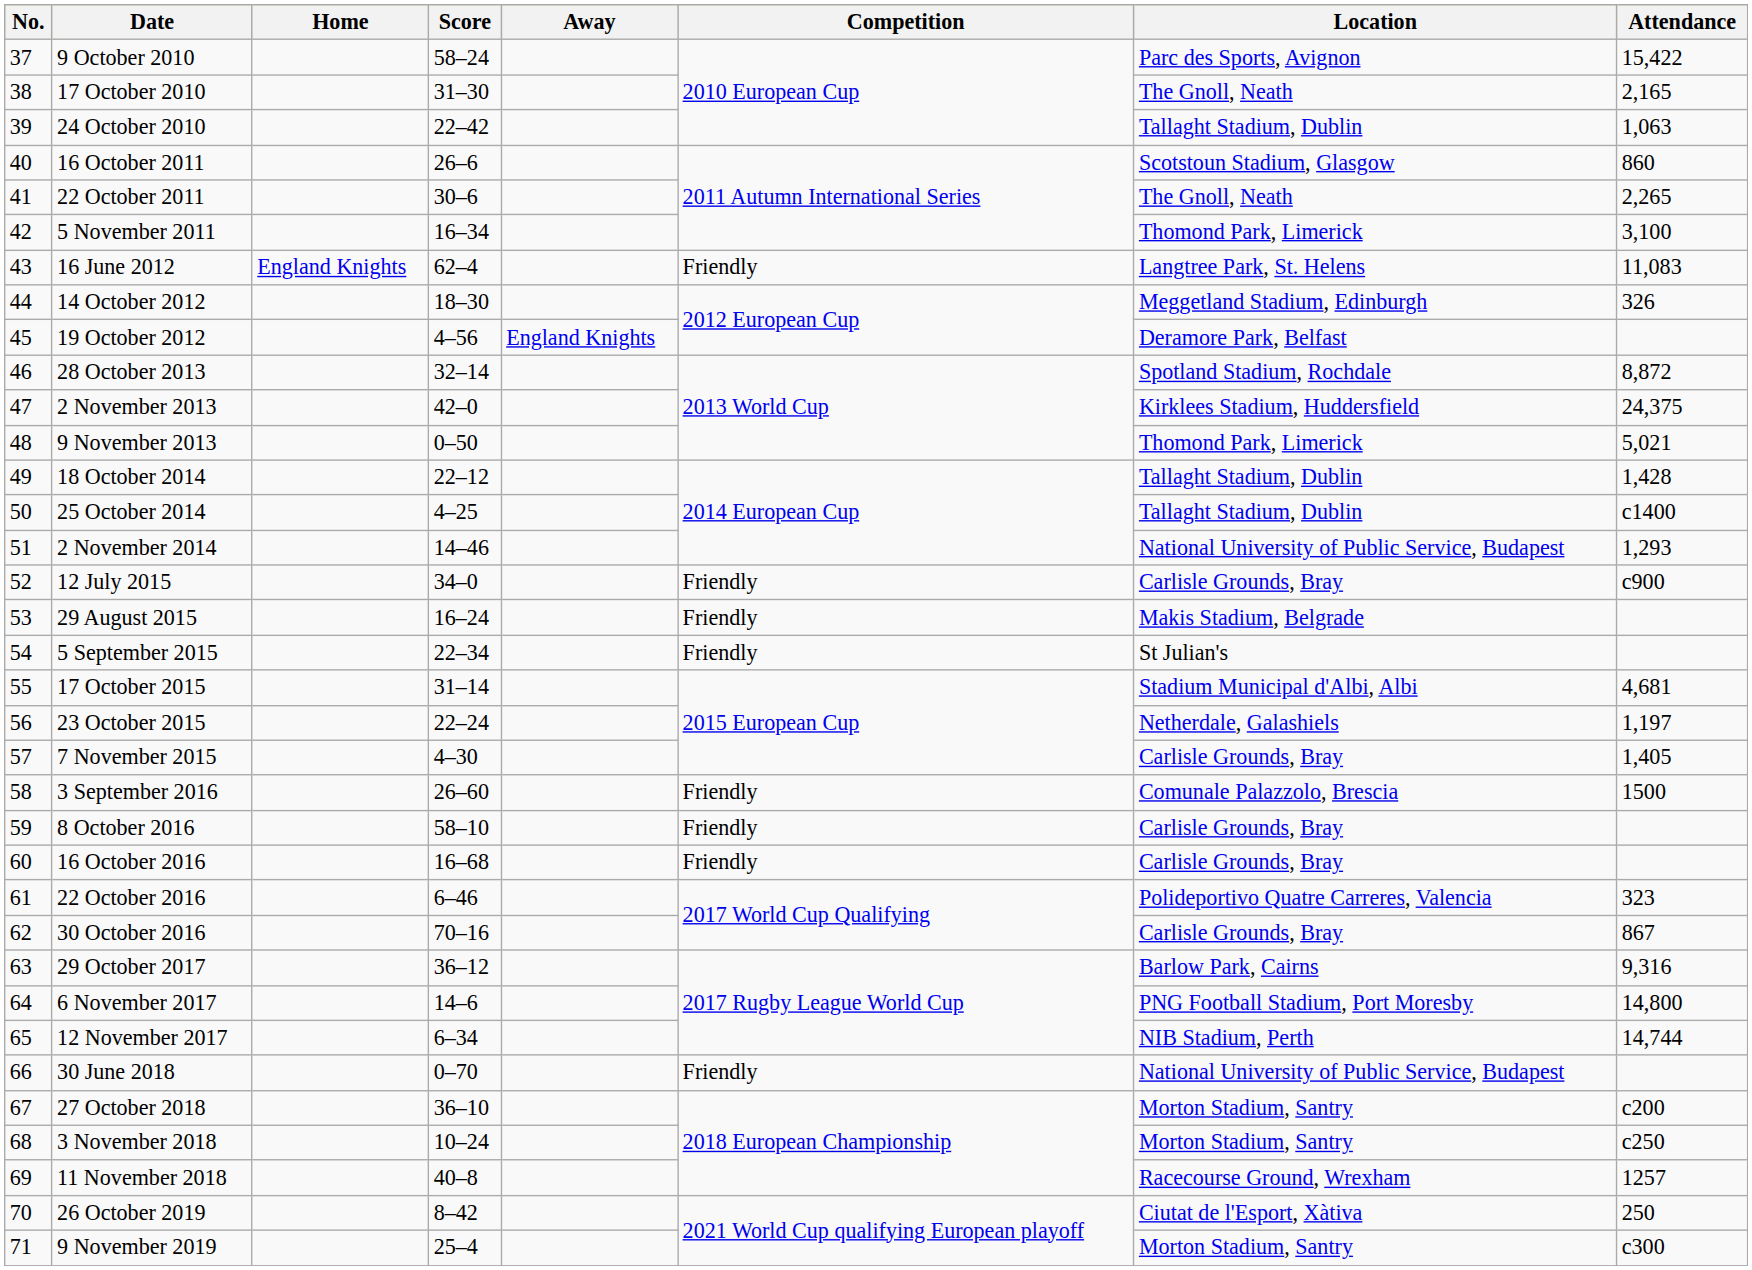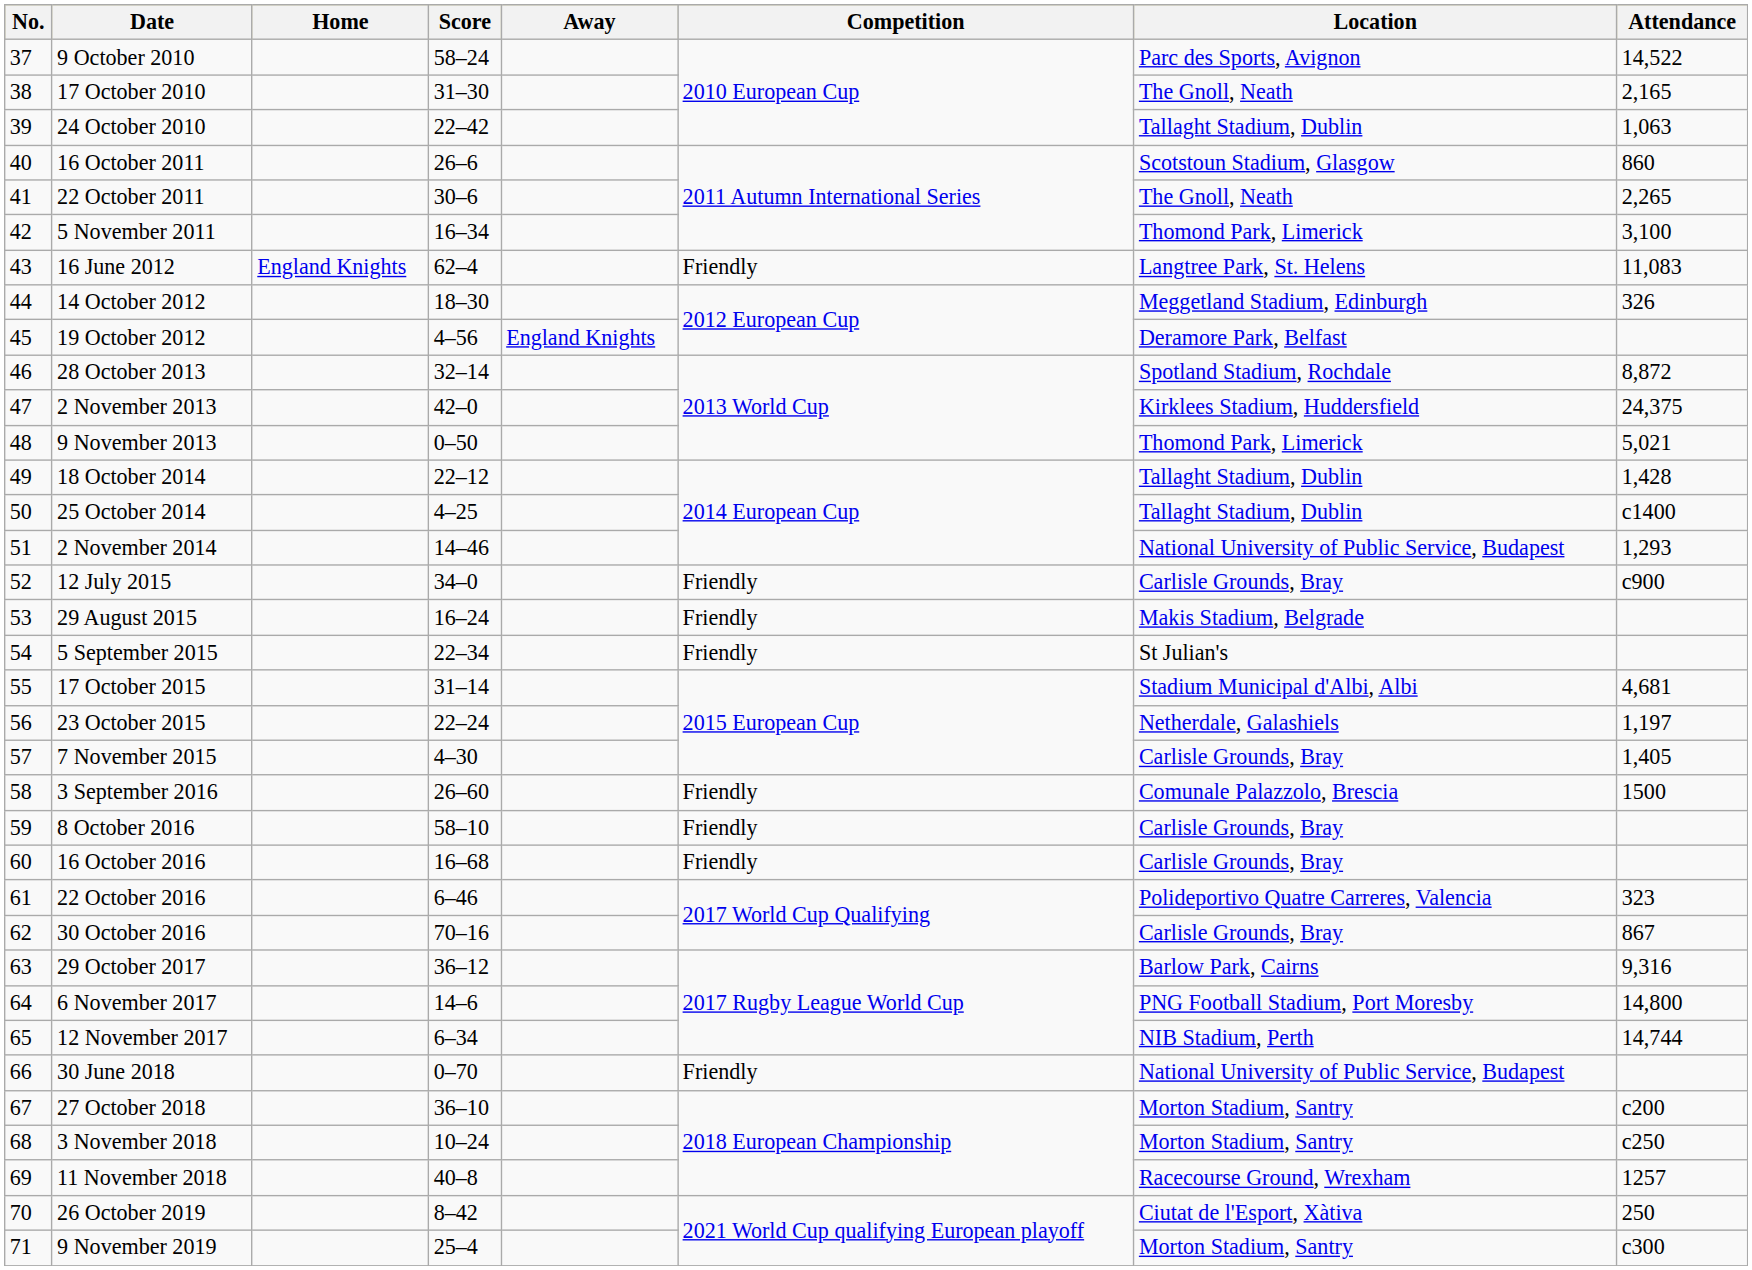 <table class="wikitable" width=100%>
 <tr bgcolor=#bdb76b>
 <th>No.</th>
 <th>Date</th>
 <th>Home</th>
 <th>Score</th>
 <th>Away</th>
 <th>Competition</th>
 <th>Location</th>
 <th>Attendance</th>
 </tr>
 <tr>
 <td>37</td>
 <td>9 October 2010</td>
 <td></td>
 <td>58–24</td>
 <td></td>
 <td rowspan=3><a href='#'>2010 European Cup</a></td>
 <td><a href='#'>Parc des Sports</a>, <a href='#'>Avignon</a></td>
-<td>15,422</td>
+<td>14,522</td>
 </tr>
 <tr>
 <td>38</td>
 <td>17 October 2010</td>
 <td></td>
 <td>31–30</td>
 <td></td>
 <td><a href='#'>The Gnoll</a>, <a href='#'>Neath</a></td>
 <td>2,165</td>
 </tr>
 <tr>
 <td>39</td>
 <td>24 October 2010</td>
 <td></td>
 <td>22–42</td>
 <td></td>
 <td><a href='#'>Tallaght Stadium</a>, <a href='#'>Dublin</a></td>
 <td>1,063</td>
 </tr>
 <tr>
 <td>40</td>
 <td>16 October 2011</td>
 <td></td>
 <td>26–6</td>
 <td></td>
 <td rowspan=3><a href='#'>2011 Autumn International Series</a></td>
 <td><a href='#'>Scotstoun Stadium</a>, <a href='#'>Glasgow</a></td>
 <td>860</td>
 </tr>
 <tr>
 <td>41</td>
 <td>22 October 2011</td>
 <td></td>
 <td>30–6</td>
 <td></td>
 <td><a href='#'>The Gnoll</a>, <a href='#'>Neath</a></td>
 <td>2,265</td>
 </tr>
 <tr>
 <td>42</td>
 <td>5 November 2011</td>
 <td></td>
 <td>16–34</td>
 <td></td>
 <td><a href='#'>Thomond Park</a>, <a href='#'>Limerick</a></td>
 <td>3,100</td>
 </tr>
 <tr>
 <td>43</td>
 <td>16 June 2012</td>
 <td><a href='#'>England Knights</a></td>
 <td>62–4</td>
 <td></td>
 <td>Friendly</td>
 <td><a href='#'>Langtree Park</a>, <a href='#'>St. Helens</a></td>
 <td>11,083</td>
 </tr>
 <tr>
 <td>44</td>
 <td>14 October 2012</td>
 <td></td>
 <td>18–30</td>
 <td></td>
 <td rowspan=2><a href='#'>2012 European Cup</a></td>
 <td><a href='#'>Meggetland Stadium</a>, <a href='#'>Edinburgh</a></td>
 <td>326</td>
 </tr>
 <tr>
 <td>45</td>
 <td>19 October 2012</td>
 <td></td>
 <td>4–56</td>
 <td><a href='#'>England Knights</a></td>
 <td><a href='#'>Deramore Park</a>, <a href='#'>Belfast</a></td>
 <td></td>
 </tr>
 <tr>
 <td>46</td>
 <td>28 October 2013</td>
 <td></td>
 <td>32–14</td>
 <td></td>
 <td rowspan=3><a href='#'>2013 World Cup</a></td>
 <td><a href='#'>Spotland Stadium</a>, <a href='#'>Rochdale</a></td>
 <td>8,872</td>
 </tr>
 <tr>
 <td>47</td>
 <td>2 November 2013</td>
 <td></td>
 <td>42–0</td>
 <td></td>
 <td><a href='#'>Kirklees Stadium</a>, <a href='#'>Huddersfield</a></td>
 <td>24,375</td>
 </tr>
 <tr>
 <td>48</td>
 <td>9 November 2013</td>
 <td></td>
 <td>0–50</td>
 <td></td>
 <td><a href='#'>Thomond Park</a>, <a href='#'>Limerick</a></td>
 <td>5,021</td>
 </tr>
 <tr>
 <td>49</td>
 <td>18 October 2014</td>
 <td></td>
 <td>22–12</td>
 <td></td>
 <td rowspan=3><a href='#'>2014 European Cup</a></td>
 <td><a href='#'>Tallaght Stadium</a>, <a href='#'>Dublin</a></td>
 <td>1,428</td>
 </tr>
 <tr>
 <td>50</td>
 <td>25 October 2014</td>
 <td></td>
 <td>4–25</td>
 <td></td>
 <td><a href='#'>Tallaght Stadium</a>, <a href='#'>Dublin</a></td>
 <td>c1400</td>
 </tr>
 <tr>
 <td>51</td>
 <td>2 November 2014</td>
 <td></td>
 <td>14–46</td>
 <td></td>
 <td><a href='#'>National University of Public Service</a>, <a href='#'>Budapest</a></td>
 <td>1,293</td>
 </tr>
 <tr>
 <td>52</td>
 <td>12 July 2015</td>
 <td></td>
 <td>34–0</td>
 <td></td>
 <td>Friendly</td>
 <td><a href='#'>Carlisle Grounds</a>, <a href='#'>Bray</a></td>
 <td>c900</td>
 </tr>
 <tr>
 <td>53</td>
 <td>29 August 2015</td>
 <td></td>
 <td>16–24</td>
 <td></td>
 <td>Friendly</td>
 <td><a href='#'>Makis Stadium</a>, <a href='#'>Belgrade</a></td>
 <td></td>
 </tr>
 <tr>
 <td>54</td>
 <td>5 September 2015</td>
 <td></td>
 <td>22–34</td>
 <td></td>
 <td>Friendly</td>
 <td>St Julian's</td>
 <td></td>
 </tr>
 <tr>
 <td>55</td>
 <td>17 October 2015</td>
 <td></td>
 <td>31–14</td>
 <td></td>
 <td rowspan=3><a href='#'>2015 European Cup</a></td>
 <td><a href='#'>Stadium Municipal d'Albi</a>, <a href='#'>Albi</a></td>
 <td>4,681</td>
 </tr>
 <tr>
 <td>56</td>
 <td>23 October 2015</td>
 <td></td>
 <td>22–24</td>
 <td></td>
 <td><a href='#'>Netherdale</a>, <a href='#'>Galashiels</a></td>
 <td>1,197</td>
 </tr>
 <tr>
 <td>57</td>
 <td>7 November 2015</td>
 <td></td>
 <td>4–30</td>
 <td></td>
 <td><a href='#'>Carlisle Grounds</a>, <a href='#'>Bray</a></td>
 <td>1,405</td>
 </tr>
 <tr>
 <td>58</td>
 <td>3 September 2016</td>
 <td></td>
 <td>26–60</td>
 <td></td>
 <td>Friendly</td>
 <td><a href='#'>Comunale Palazzolo</a>, <a href='#'>Brescia</a></td>
 <td>1500</td>
 </tr>
 <tr>
 <td>59</td>
 <td>8 October 2016</td>
 <td></td>
 <td>58–10</td>
 <td></td>
 <td>Friendly</td>
 <td><a href='#'>Carlisle Grounds</a>, <a href='#'>Bray</a></td>
 <td></td>
 </tr>
 <tr>
 <td>60</td>
 <td>16 October 2016</td>
 <td></td>
 <td>16–68</td>
 <td></td>
 <td>Friendly</td>
 <td><a href='#'>Carlisle Grounds</a>, <a href='#'>Bray</a></td>
 <td></td>
 </tr>
 <tr>
 <td>61</td>
 <td>22 October 2016</td>
 <td></td>
 <td>6–46</td>
 <td></td>
 <td rowspan=2><a href='#'>2017 World Cup Qualifying</a></td>
 <td><a href='#'>Polideportivo Quatre Carreres</a>, <a href='#'>Valencia</a></td>
 <td>323</td>
 </tr>
 <tr>
 <td>62</td>
 <td>30 October 2016</td>
 <td></td>
 <td>70–16</td>
 <td></td>
 <td><a href='#'>Carlisle Grounds</a>, <a href='#'>Bray</a></td>
 <td>867</td>
 </tr>
 <tr>
 <td>63</td>
 <td>29 October 2017</td>
 <td></td>
 <td>36–12</td>
 <td></td>
 <td rowspan=3><a href='#'>2017 Rugby League World Cup</a></td>
 <td><a href='#'>Barlow Park</a>, <a href='#'>Cairns</a></td>
 <td>9,316</td>
 </tr>
 <tr>
 <td>64</td>
 <td>6 November 2017</td>
 <td></td>
 <td>14–6</td>
 <td></td>
 <td><a href='#'>PNG Football Stadium</a>, <a href='#'>Port Moresby</a></td>
 <td>14,800</td>
 </tr>
 <tr>
 <td>65</td>
 <td>12 November 2017</td>
 <td></td>
 <td>6–34</td>
 <td></td>
 <td><a href='#'>NIB Stadium</a>, <a href='#'>Perth</a></td>
 <td>14,744</td>
 </tr>
 <tr>
 <td>66</td>
 <td>30 June 2018</td>
 <td></td>
 <td>0–70</td>
 <td></td>
 <td>Friendly</td>
 <td><a href='#'>National University of Public Service</a>, <a href='#'>Budapest</a></td>
 <td></td>
 </tr>
 <tr>
 <td>67</td>
 <td>27 October 2018</td>
 <td></td>
 <td>36–10</td>
 <td></td>
 <td rowspan=3><a href='#'>2018 European Championship</a></td>
 <td><a href='#'>Morton Stadium</a>, <a href='#'>Santry</a></td>
 <td>c200</td>
 </tr>
 <tr>
 <td>68</td>
 <td>3 November 2018</td>
 <td></td>
 <td>10–24</td>
 <td></td>
 <td><a href='#'>Morton Stadium</a>, <a href='#'>Santry</a></td>
 <td>c250</td>
 </tr>
 <tr>
 <td>69</td>
 <td>11 November 2018</td>
 <td></td>
 <td>40–8</td>
 <td></td>
 <td><a href='#'>Racecourse Ground</a>, <a href='#'>Wrexham</a></td>
 <td>1257</td>
 </tr>
 <tr>
 <td>70</td>
 <td>26 October 2019</td>
 <td></td>
 <td>8–42</td>
 <td></td>
 <td rowspan=2><a href='#'>2021 World Cup qualifying European playoff</a></td>
 <td><a href='#'>Ciutat de l'Esport</a>, <a href='#'>Xàtiva</a></td>
 <td>250</td>
 </tr>
 <tr>
 <td>71</td>
 <td>9 November 2019</td>
 <td></td>
 <td>25–4</td>
 <td></td>
 <td><a href='#'>Morton Stadium</a>, <a href='#'>Santry</a></td>
 <td>c300</td>
 </tr>
 <tr>
 </tr>
 </table>
